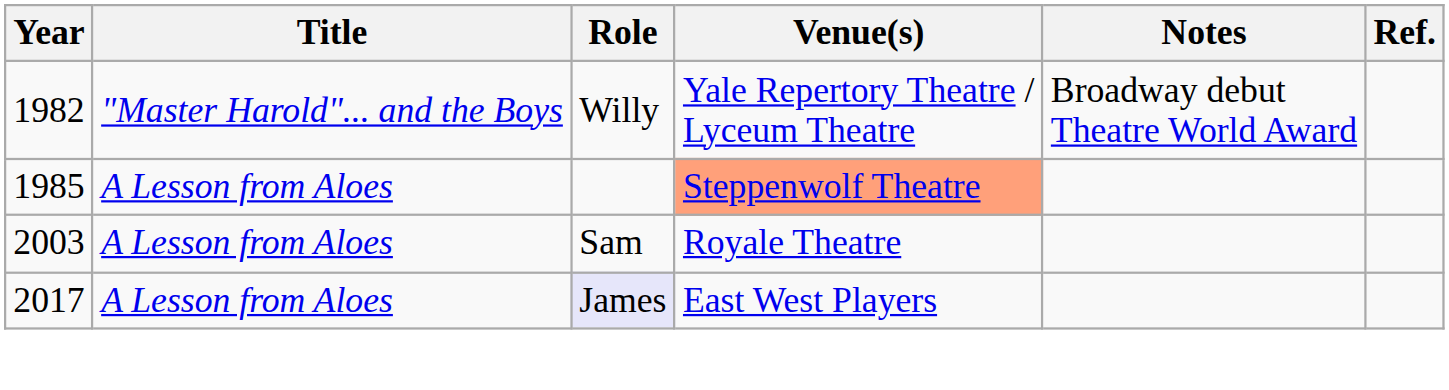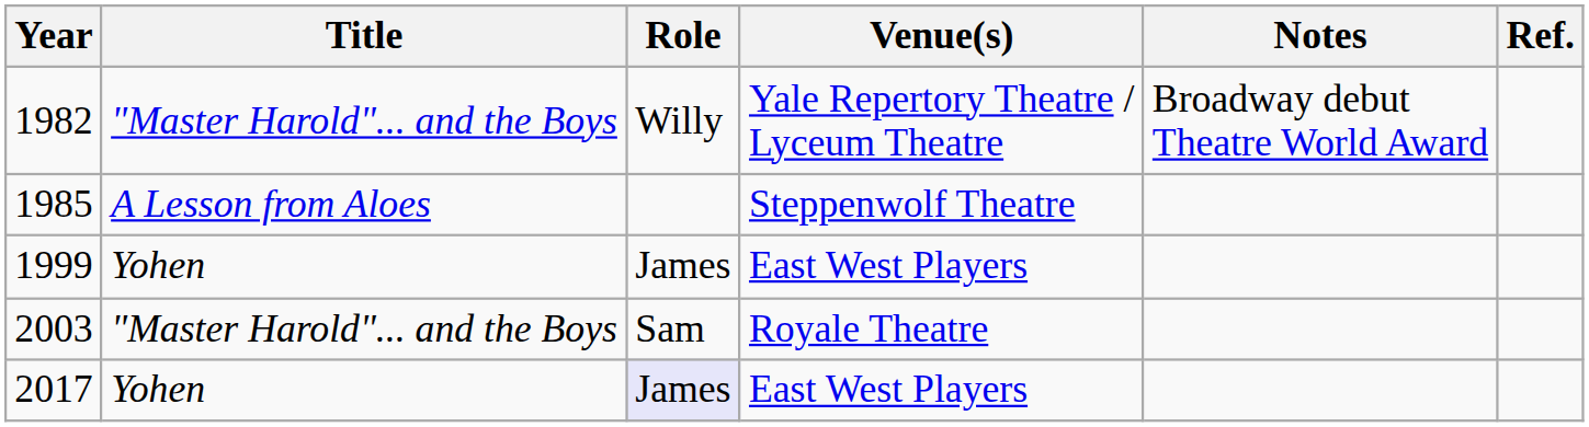 <table class="wikitable sortable">
 <tr>
 <th>Year</th>
 <th>Title</th>
 <th>Role</th>
 <th>Venue(s)</th>
 <th>Notes</th>
 <th>Ref.</th>
 </tr>
 <tr>
 <td>1982</td>
 <td><em><a href='#'>"Master Harold"... and the Boys</a></em></td>
 <td>Willy</td>
 <td><a href='#'>Yale Repertory Theatre</a> /<br><a href='#'>Lyceum Theatre</a></td>
 <td>Broadway debut<br><a href='#'>Theatre World Award</a></td>
 <td></td>
 </tr>
 <tr>
 <td>1985</td>
 <td><em><a href='#'>A Lesson from Aloes</a></em></td>
 <td></td>
-<td style="background: lightsalmon;"><a href='#'>Steppenwolf Theatre</a></td>
+<td><a href='#'>Steppenwolf Theatre</a></td>
+<td></td>
+<td></td>
+</tr>
+<tr>
+<td>1999</td>
+<td><em>Yohen</em></td>
+<td>James</td>
+<td><a href='#'>East West Players</a></td>
 <td></td>
 <td></td>
 </tr>
 <tr>
 <td>2003</td>
-<td><em><a href='#'>A Lesson from Aloes</a></em></td>
+<td><em>"Master Harold"... and the Boys</em></td>
 <td>Sam</td>
 <td><a href='#'>Royale Theatre</a></td>
 <td></td>
 <td></td>
 </tr>
 <tr>
 <td>2017</td>
-<td><em><a href='#'>A Lesson from Aloes</a></em></td>
+<td><em>Yohen</em></td>
 <td style="background: lavender;">James</td>
 <td><a href='#'>East West Players</a></td>
 <td></td>
 <td></td>
 </tr>
 </table>
